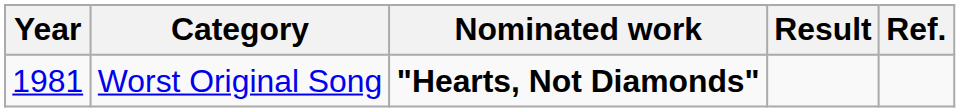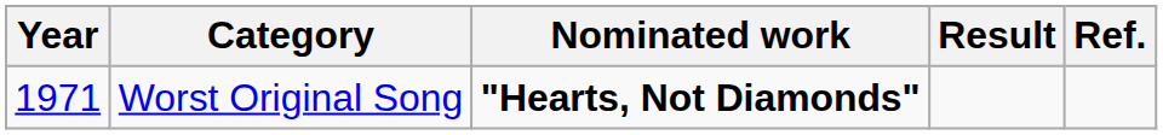 <table class="wikitable plainrowheaders" style="text-align:center;">
 <tr>
 <th>Year</th>
 <th>Category</th>
 <th>Nominated work</th>
 <th>Result</th>
 <th>Ref.</th>
 </tr>
 <tr>
-<td><a href='#'>1981</a></td>
+<td><a href='#'>1971</a></td>
 <td><a href='#'>Worst Original Song</a></td>
 <td><strong>"Hearts, Not Diamonds" </strong></td>
 <td></td>
 <td></td>
 </tr>
 </table>
